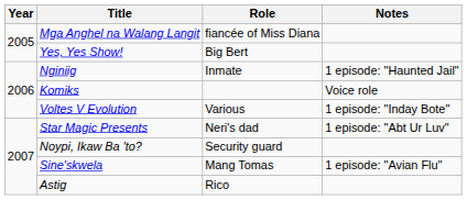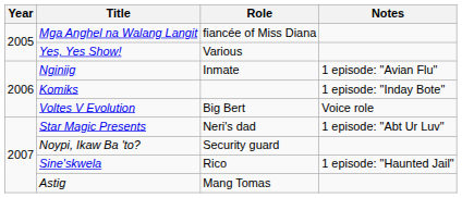 <table class="wikitable">
 <tr>
 <th>Year</th>
 <th>Title</th>
 <th>Role</th>
 <th>Notes</th>
 </tr>
 <tr>
 <td rowspan="2">2005</td>
 <td><em><a href='#'>Mga Anghel na Walang Langit</a></em></td>
 <td>fiancée of Miss Diana</td>
 <td></td>
 </tr>
 <tr>
 <td><em><a href='#'>Yes, Yes Show!</a></em></td>
-<td>Big Bert</td>
+<td>Various</td>
 <td></td>
 </tr>
 <tr>
 <td rowspan="3">2006</td>
 <td><em><a href='#'>Nginiig</a></em></td>
 <td>Inmate</td>
-<td>1 episode: "Haunted Jail"</td>
+<td>1 episode: "Avian Flu"</td>
 </tr>
 <tr>
 <td><a href='#'><em>Komiks</em></a></td>
 <td></td>
-<td>Voice role</td>
+<td>1 episode: "Inday Bote"</td>
 </tr>
 <tr>
 <td><a href='#'><em>Voltes V Evolution</em></a></td>
-<td>Various</td>
-<td>1 episode: "Inday Bote"</td>
+<td>Big Bert</td>
+<td>Voice role</td>
 </tr>
 <tr>
 <td rowspan="4">2007</td>
 <td><em><a href='#'>Star Magic Presents</a></em></td>
 <td>Neri's dad</td>
 <td>1 episode: "Abt Ur Luv"</td>
 </tr>
 <tr>
 <td><em>Noypi, Ikaw Ba 'to?</em></td>
 <td>Security guard</td>
 <td></td>
 </tr>
 <tr>
 <td><em><a href='#'>Sine'skwela</a></em></td>
-<td>Mang Tomas</td>
-<td>1 episode: "Avian Flu"</td>
+<td>Rico</td>
+<td>1 episode: "Haunted Jail"</td>
 </tr>
 <tr>
 <td><em>Astig</em></td>
-<td>Rico</td>
+<td>Mang Tomas</td>
 <td></td>
 </tr>
 </table>
